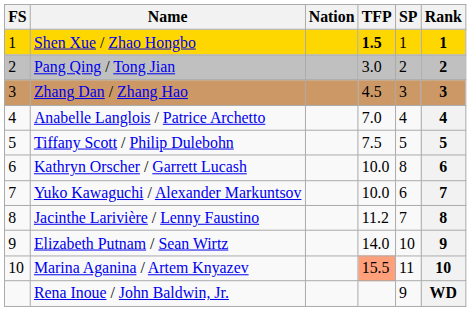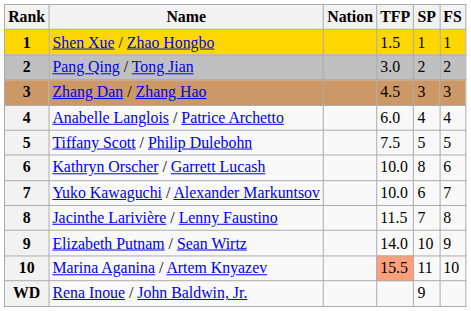 <table class="wikitable">
 <tr>
-<th>FS</th>
+<th>Rank</th>
 <th>Name</th>
 <th>Nation</th>
 <th>TFP</th>
 <th>SP</th>
-<th>Rank</th>
+<th>FS</th>
 </tr>
 <tr bgcolor="gold">
-<td>1</td>
+<td align="center"><strong>1</strong></td>
 <td><a href='#'>Shen Xue</a> / <a href='#'>Zhao Hongbo</a></td>
 <td></td>
-<td><strong>1.5</strong></td>
+<td>1.5</td>
 <td>1</td>
-<td align="center"><strong>1</strong></td>
+<td>1</td>
 </tr>
 <tr bgcolor="silver">
-<td>2</td>
+<td align="center"><strong>2</strong></td>
 <td><a href='#'>Pang Qing</a> / <a href='#'>Tong Jian</a></td>
 <td></td>
 <td>3.0</td>
 <td>2</td>
-<td align="center"><strong>2</strong></td>
+<td>2</td>
 </tr>
 <tr bgcolor="cc9966">
-<td>3</td>
+<td align="center"><strong>3</strong></td>
 <td><a href='#'>Zhang Dan</a> / <a href='#'>Zhang Hao</a></td>
 <td></td>
 <td>4.5</td>
 <td>3</td>
-<td align="center"><strong>3</strong></td>
+<td>3</td>
 </tr>
 <tr>
-<td>4</td>
+<th>4</th>
 <td><a href='#'>Anabelle Langlois</a> / <a href='#'>Patrice Archetto</a></td>
 <td></td>
-<td>7.0</td>
+<td>6.0</td>
 <td>4</td>
-<th>4</th>
+<td>4</td>
 </tr>
 <tr>
-<td>5</td>
+<th>5</th>
 <td><a href='#'>Tiffany Scott</a> / <a href='#'>Philip Dulebohn</a></td>
 <td></td>
 <td>7.5</td>
 <td>5</td>
-<th>5</th>
+<td>5</td>
 </tr>
 <tr>
-<td>6</td>
+<th>6</th>
 <td><a href='#'>Kathryn Orscher</a> / <a href='#'>Garrett Lucash</a></td>
 <td></td>
 <td>10.0</td>
 <td>8</td>
-<th>6</th>
+<td>6</td>
 </tr>
 <tr>
-<td>7</td>
+<th>7</th>
 <td><a href='#'>Yuko Kawaguchi</a> / <a href='#'>Alexander Markuntsov</a></td>
 <td></td>
 <td>10.0</td>
 <td>6</td>
-<th>7</th>
+<td>7</td>
 </tr>
 <tr>
-<td>8</td>
+<th>8</th>
 <td><a href='#'>Jacinthe Larivière</a> / <a href='#'>Lenny Faustino</a></td>
 <td></td>
-<td>11.2</td>
+<td>11.5</td>
 <td>7</td>
-<th>8</th>
+<td>8</td>
 </tr>
 <tr>
-<td>9</td>
+<th>9</th>
 <td><a href='#'>Elizabeth Putnam</a> / <a href='#'>Sean Wirtz</a></td>
 <td></td>
 <td>14.0</td>
 <td>10</td>
-<th>9</th>
+<td>9</td>
 </tr>
 <tr>
-<td>10</td>
+<th>10</th>
 <td><a href='#'>Marina Aganina</a> / <a href='#'>Artem Knyazev</a></td>
 <td></td>
 <td style="background: lightsalmon;">15.5</td>
 <td>11</td>
-<th>10</th>
+<td>10</td>
 </tr>
 <tr>
-<td></td>
+<th>WD</th>
 <td><a href='#'>Rena Inoue</a> / <a href='#'>John Baldwin, Jr.</a></td>
 <td></td>
 <td></td>
 <td>9</td>
-<th>WD</th>
+<td></td>
 </tr>
 </table>
